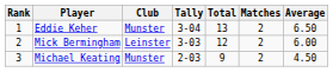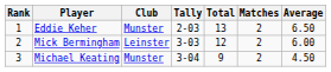 <table class="wikitable">
 <tr>
 <th>Rank</th>
 <th>Player</th>
 <th>Club</th>
 <th>Tally</th>
 <th>Total</th>
 <th>Matches</th>
 <th>Average</th>
 </tr>
 <tr>
 <td rowspan=1 align=center>1</td>
 <td><a href='#'>Eddie Keher</a></td>
 <td><a href='#'>Munster</a></td>
-<td align=center>3-04</td>
+<td align=center>2-03</td>
 <td align=center>13</td>
 <td align=center>2</td>
 <td align=center>6.50</td>
 </tr>
 <tr>
 <td rowspan=1 align=center>2</td>
 <td><a href='#'>Mick Bermingham</a></td>
 <td><a href='#'>Leinster</a></td>
 <td align=center>3-03</td>
 <td align=center>12</td>
 <td align=center>2</td>
 <td align=center>6.00</td>
 </tr>
 <tr>
 <td rowspan=1 align=center>3</td>
 <td><a href='#'>Michael Keating</a></td>
 <td><a href='#'>Munster</a></td>
-<td align=center>2-03</td>
+<td align=center>3-04</td>
 <td align=center>9</td>
 <td align=center>2</td>
 <td align=center>4.50</td>
 </tr>
 </table>
